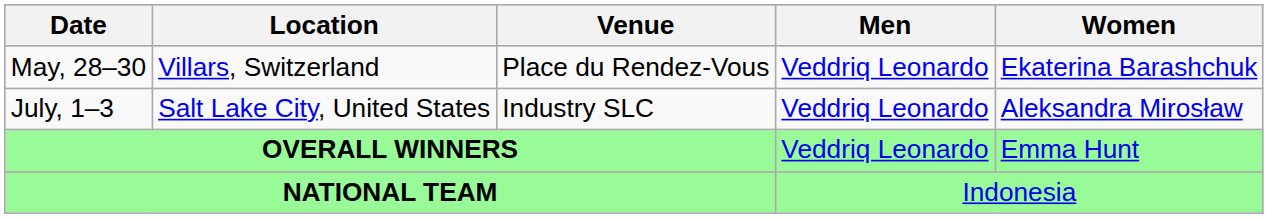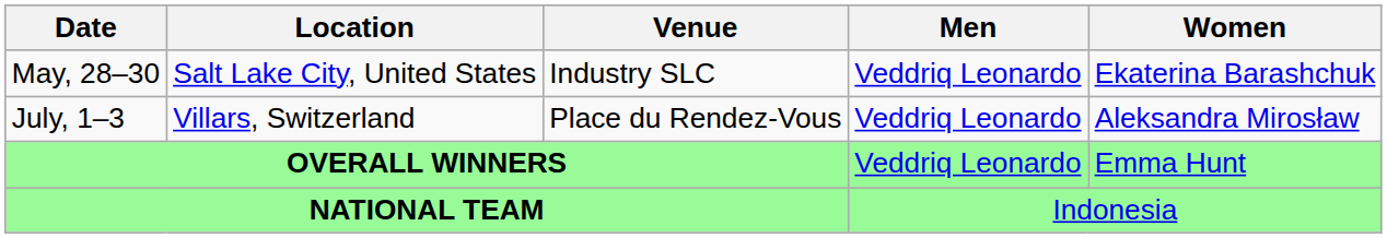 <table class="wikitable">
 <tr>
 <th>Date</th>
 <th>Location</th>
 <th>Venue</th>
 <th>Men</th>
 <th>Women</th>
 </tr>
 <tr>
 <td>May, 28–30</td>
-<td> <a href='#'>Villars</a>, Switzerland</td>
-<td>Place du Rendez-Vous</td>
+<td> <a href='#'>Salt Lake City</a>, United States</td>
+<td>Industry SLC</td>
 <td> <a href='#'>Veddriq Leonardo</a></td>
 <td> <a href='#'>Ekaterina Barashchuk</a></td>
 </tr>
 <tr>
 <td>July, 1–3</td>
-<td> <a href='#'>Salt Lake City</a>, United States</td>
-<td>Industry SLC</td>
+<td> <a href='#'>Villars</a>, Switzerland</td>
+<td>Place du Rendez-Vous</td>
 <td> <a href='#'>Veddriq Leonardo</a></td>
 <td> <a href='#'>Aleksandra Mirosław</a></td>
 </tr>
 <tr style="background:#98FB98">
 <td colspan="3" align="center"><strong>OVERALL WINNERS</strong></td>
 <td> <a href='#'>Veddriq Leonardo</a></td>
 <td> <a href='#'>Emma Hunt</a></td>
 </tr>
 <tr style="background:#98FB98">
 <td colspan="3" align="center"><strong>NATIONAL TEAM</strong></td>
 <td colspan="2" align="center"> <a href='#'>Indonesia</a></td>
 </tr>
 </table>
